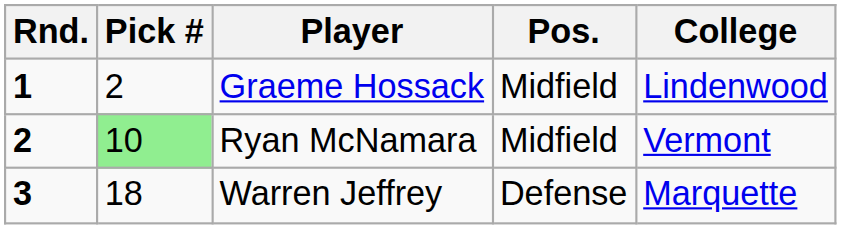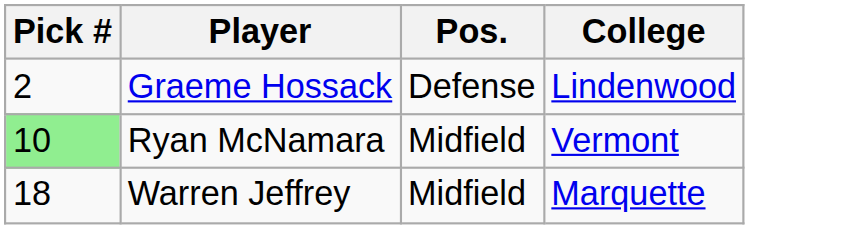 <table class="wikitable">
 <tr>
-<th>Rnd.</th>
 <th>Pick #</th>
 <th>Player</th>
 <th>Pos.</th>
 <th>College</th>
 </tr>
 <tr>
-<td><strong>1</strong></td>
 <td>2</td>
 <td><a href='#'>Graeme Hossack</a></td>
-<td>Midfield</td>
+<td>Defense</td>
 <td><a href='#'>Lindenwood</a></td>
 </tr>
 <tr>
-<td><strong>2</strong></td>
 <td style="background: lightgreen;">10</td>
 <td>Ryan McNamara</td>
 <td>Midfield</td>
 <td><a href='#'>Vermont</a></td>
 </tr>
 <tr>
-<td><strong>3</strong></td>
 <td>18</td>
 <td>Warren Jeffrey</td>
-<td>Defense</td>
+<td>Midfield</td>
 <td><a href='#'>Marquette</a></td>
 </tr>
 </table>
